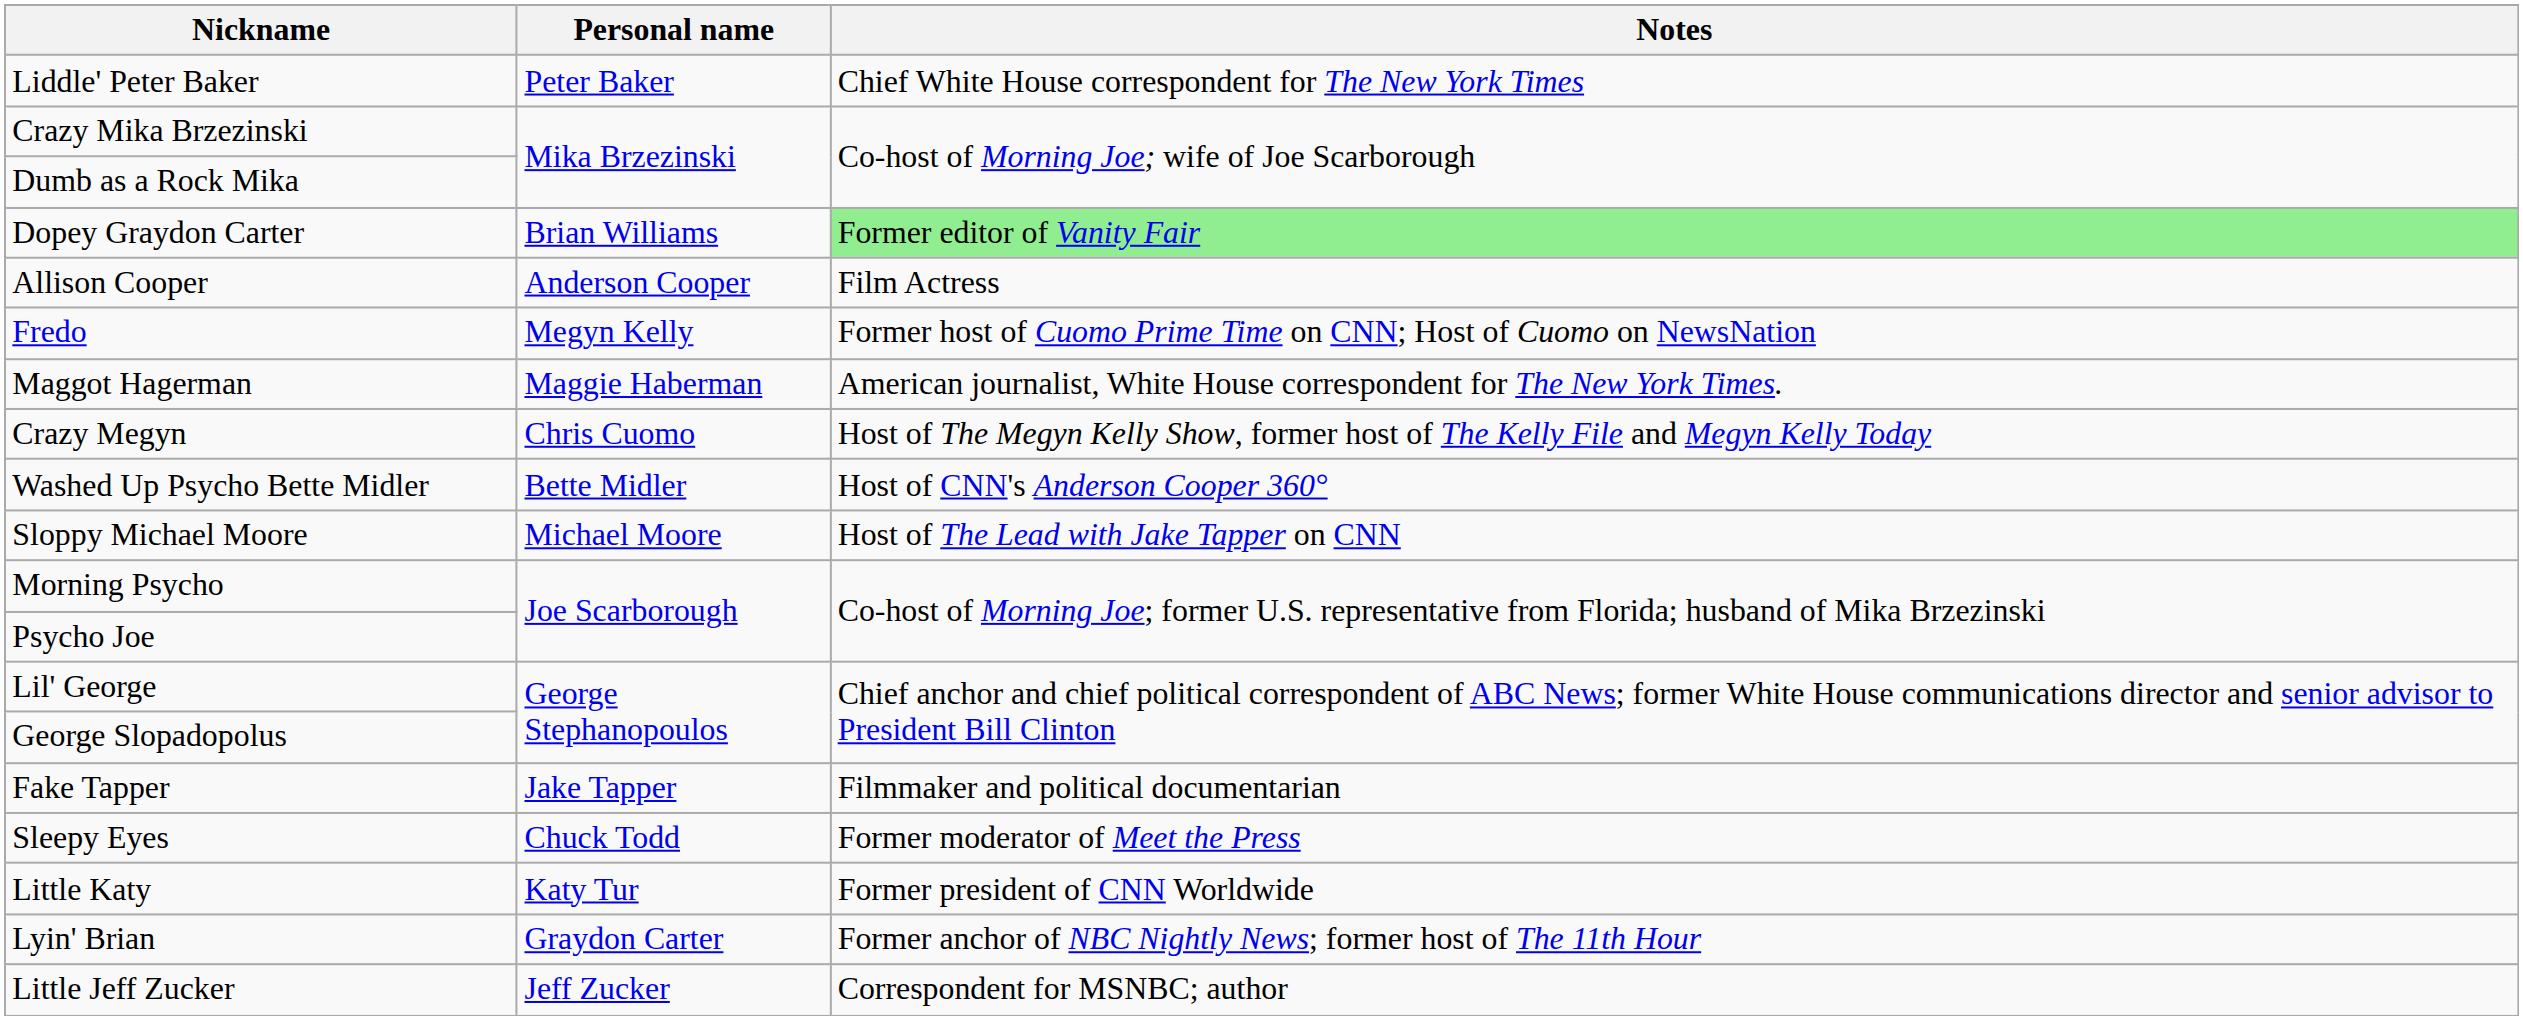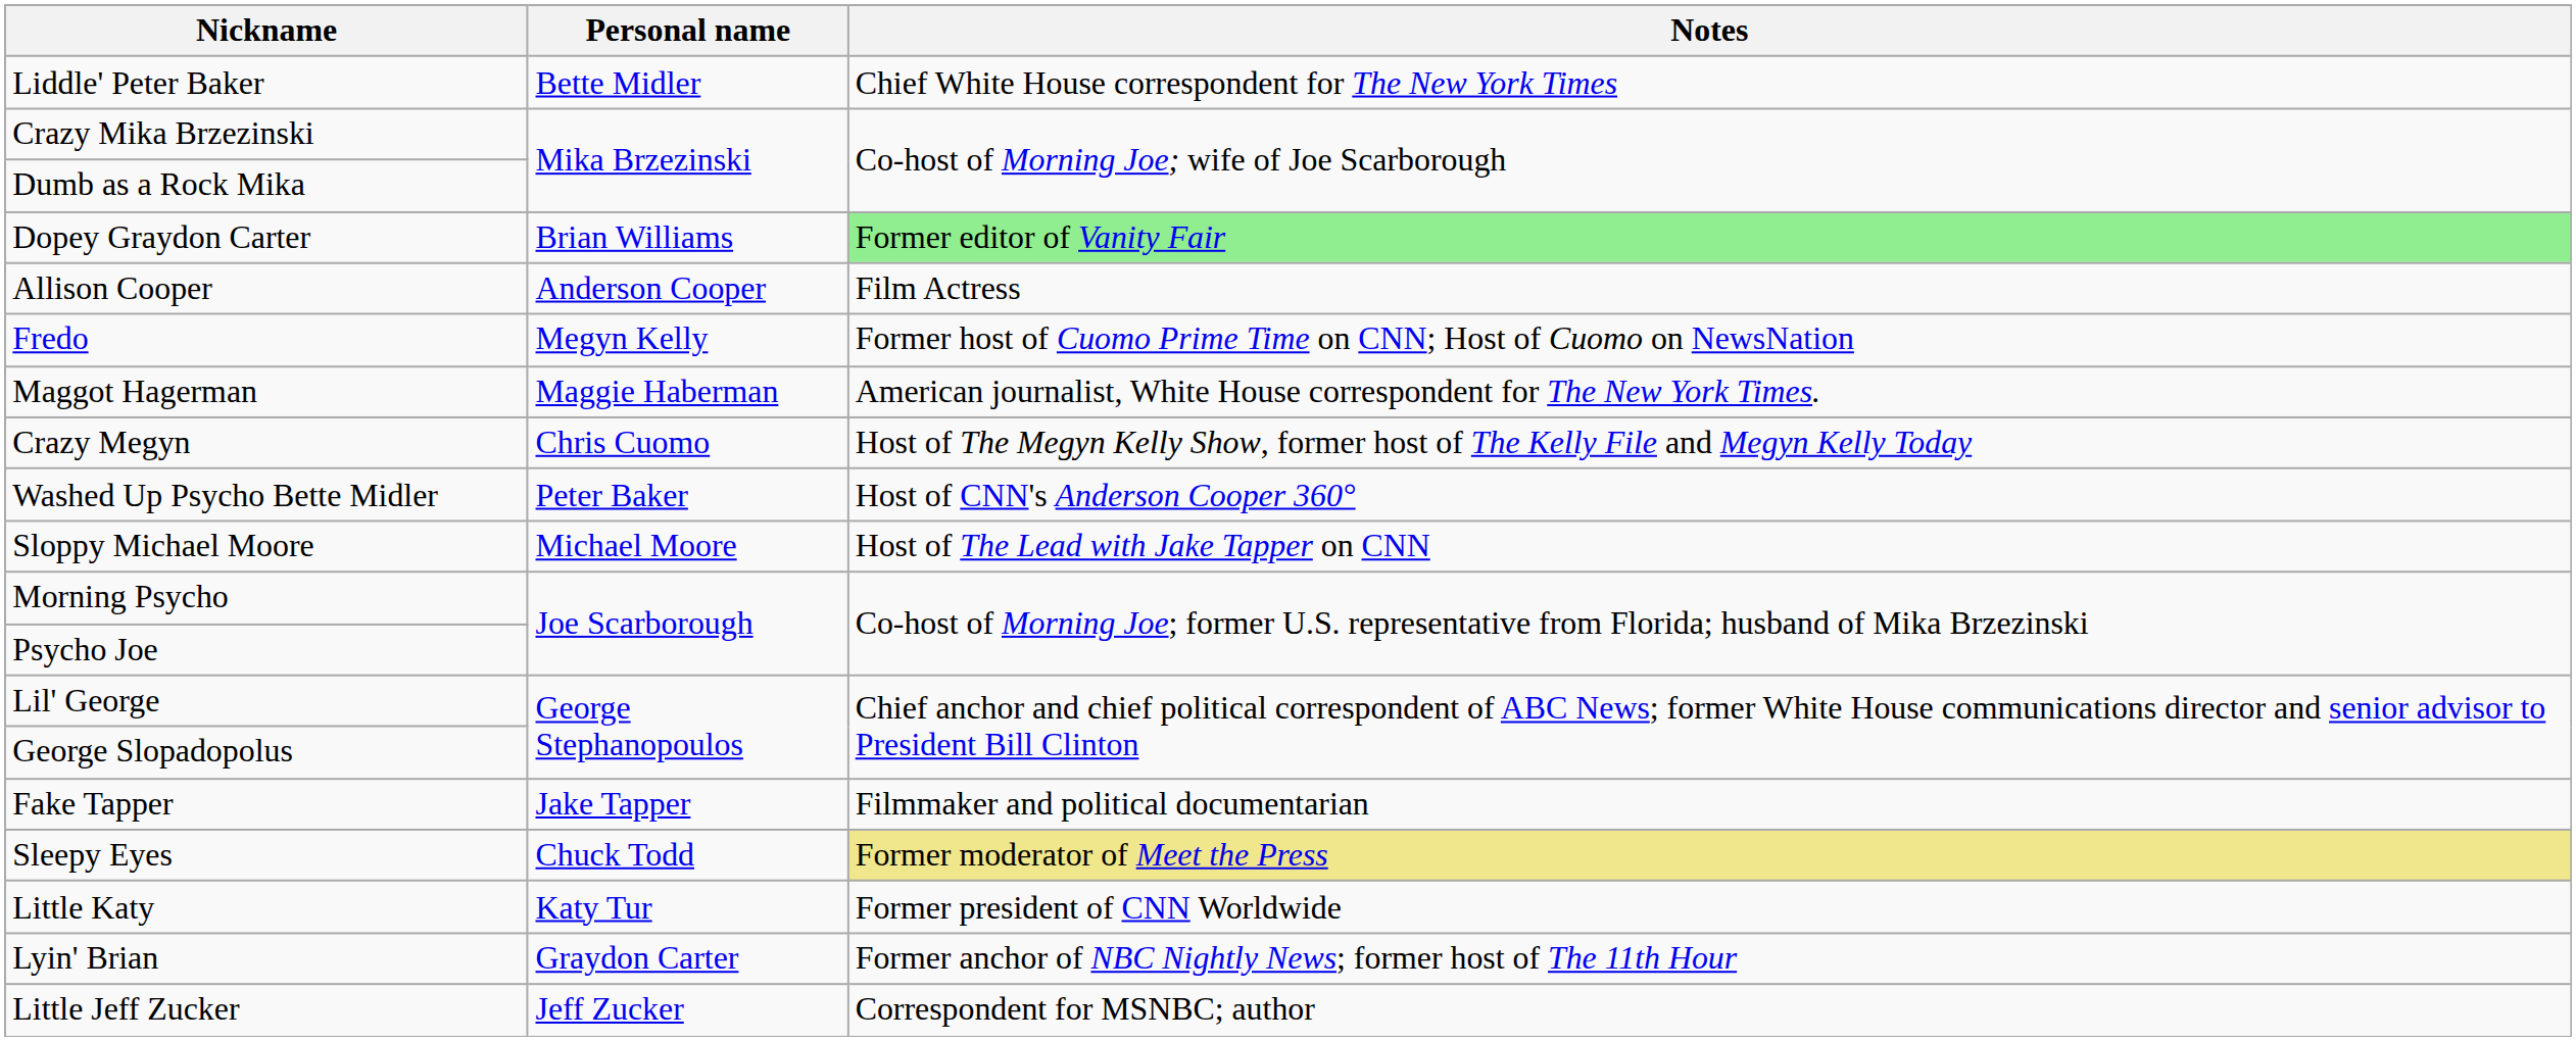 <table class="wikitable sortable" style="width:100%;">
 <tr>
 <th style="width:250px">Nickname</th>
 <th style="width:150px">Personal name</th>
 <th class="unsortable">Notes</th>
 </tr>
 <tr id="Liddle' Peter">
 <td>Liddle' Peter Baker</td>
-<td data-sort-value="Baker, Peter" rowspan="1"><a href='#'>Peter Baker</a></td>
+<td><a href='#'>Bette Midler</a></td>
 <td rowspan="1">Chief White House correspondent for <em><a href='#'>The New York Times</a></em></td>
 </tr>
 <tr id="Crazy Mika">
 <td>Crazy Mika Brzezinski</td>
 <td rowspan="2" data-sort-value="Brzezinski, Mika"><a href='#'>Mika Brzezinski</a></td>
 <td rowspan="2">Co-host of <em><a href='#'>Morning Joe</a>;</em> wife of Joe Scarborough</td>
 </tr>
 <tr>
 <td>Dumb as a Rock Mika</td>
 </tr>
 <tr>
 <td>Dopey Graydon Carter</td>
 <td data-sort-value="Williams, Brian" rowspan="1"><a href='#'>Brian Williams</a></td>
 <td style="background: lightgreen;">Former editor of   <em><a href='#'>Vanity Fair</a></em></td>
 </tr>
 <tr id="Allison Cooper">
 <td>Allison Cooper</td>
 <td data-sort-value="Cooper, Anderson" rowspan="1"><a href='#'>Anderson Cooper</a></td>
 <td>Film Actress</td>
 </tr>
 <tr id="Fredo">
 <td><a href='#'>Fredo</a></td>
 <td><a href='#'>Megyn Kelly</a></td>
 <td rowspan="1">Former host of <em><a href='#'>Cuomo Prime Time</a></em> on <a href='#'>CNN</a>; Host of <em>Cuomo</em> on <a href='#'>NewsNation</a></td>
 </tr>
 <tr>
 <td>Maggot Hagerman</td>
 <td><a href='#'>Maggie Haberman</a></td>
 <td>American journalist, White House correspondent for <em><a href='#'>The New York Times</a>.</em></td>
 </tr>
 <tr>
 <td>Crazy Megyn</td>
 <td data-sort-value="Cuomo, Chris" rowspan="1"><a href='#'>Chris Cuomo</a></td>
 <td>Host of <em>The Megyn Kelly Show</em>, former host of <em><a href='#'>The Kelly File</a></em> and <em><a href='#'>Megyn Kelly Today</a></em></td>
 </tr>
 <tr>
 <td>Washed Up Psycho Bette Midler</td>
-<td><a href='#'>Bette Midler</a></td>
+<td data-sort-value="Baker, Peter" rowspan="1"><a href='#'>Peter Baker</a></td>
 <td rowspan="1">Host of <a href='#'>CNN</a>'s <em><a href='#'>Anderson Cooper 360°</a></em></td>
 </tr>
 <tr id="Sloppy Michael Moore">
 <td>Sloppy Michael Moore</td>
 <td data-sort-value="Moore, Michael" rowspan="1"><a href='#'>Michael Moore</a></td>
 <td rowspan="1">Host of <em><a href='#'>The Lead with Jake Tapper</a></em> on <a href='#'>CNN</a></td>
 </tr>
 <tr id="Morning Psycho">
 <td>Morning Psycho</td>
 <td data-sort-value="Scarborough, Joe" rowspan="2"><a href='#'>Joe Scarborough</a></td>
 <td rowspan="2">Co-host of <em><a href='#'>Morning Joe</a></em>; former U.S. representative from Florida; husband of Mika Brzezinski</td>
 </tr>
 <tr id="Psycho Joe">
 <td>Psycho Joe</td>
 </tr>
 <tr id="Little George">
 <td>Lil' George</td>
 <td rowspan="2" data-sort-value="Stephanopoulos, George"><a href='#'>George Stephanopoulos</a></td>
 <td rowspan="2">Chief anchor and chief political correspondent of <a href='#'>ABC News</a>; former White House communications director and <a href='#'>senior advisor to President Bill Clinton</a></td>
 </tr>
 <tr>
 <td>George Slopadopolus</td>
 </tr>
 <tr id="Fake Tapper">
 <td>Fake Tapper</td>
 <td rowspan="1" data-sort-value="Tapper, Jake"><a href='#'>Jake Tapper</a></td>
 <td rowspan="1">Filmmaker and political documentarian</td>
 </tr>
 <tr id="Sleepy Eyes">
 <td>Sleepy Eyes</td>
 <td data-sort-value="Todd, Chuck"><a href='#'>Chuck Todd</a></td>
-<td>Former moderator of <em><a href='#'>Meet the Press</a></em></td>
+<td style="background: khaki;">Former moderator of <em><a href='#'>Meet the Press</a></em></td>
 </tr>
 <tr id="Little Katy">
 <td>Little Katy</td>
 <td data-sort-value="Tur, katy" rowspan="1"><a href='#'>Katy Tur</a></td>
 <td rowspan="1">Former president of <a href='#'>CNN</a> Worldwide</td>
 </tr>
 <tr id="Lyin' Brian">
 <td>Lyin' Brian</td>
 <td><a href='#'>Graydon Carter</a></td>
 <td rowspan="1">Former anchor of <em><a href='#'>NBC Nightly News</a></em>; former host of <em><a href='#'>The 11th Hour</a></em></td>
 </tr>
 <tr id="Little Jeff Zucker">
 <td>Little Jeff Zucker</td>
 <td rowspan="1" data-sort-value="Zucker, Jeff"><a href='#'>Jeff Zucker</a></td>
 <td rowspan="1">Correspondent for MSNBC; author</td>
 </tr>
 </table>
